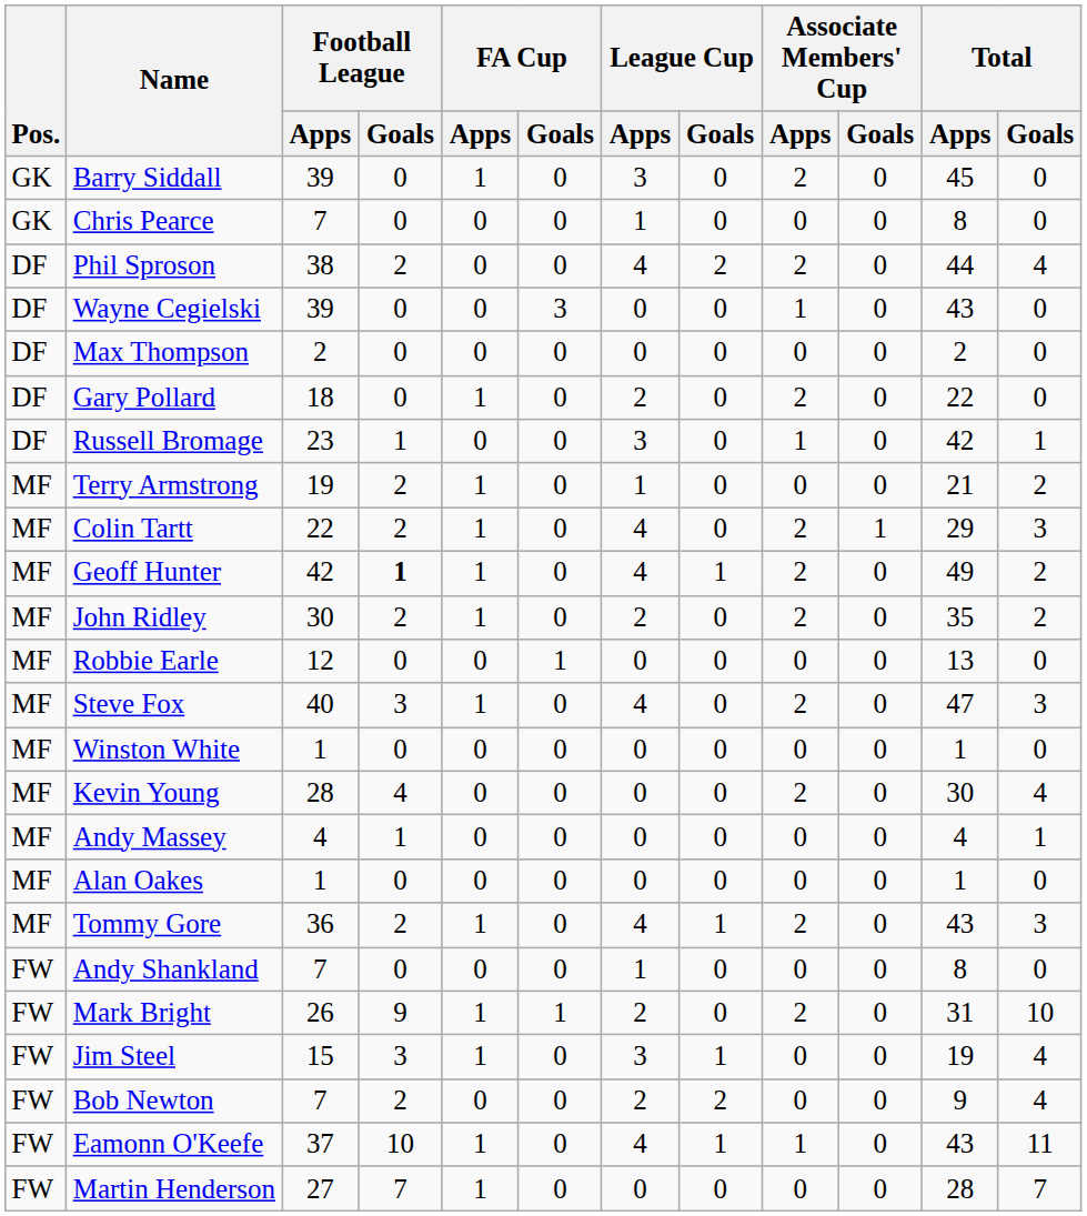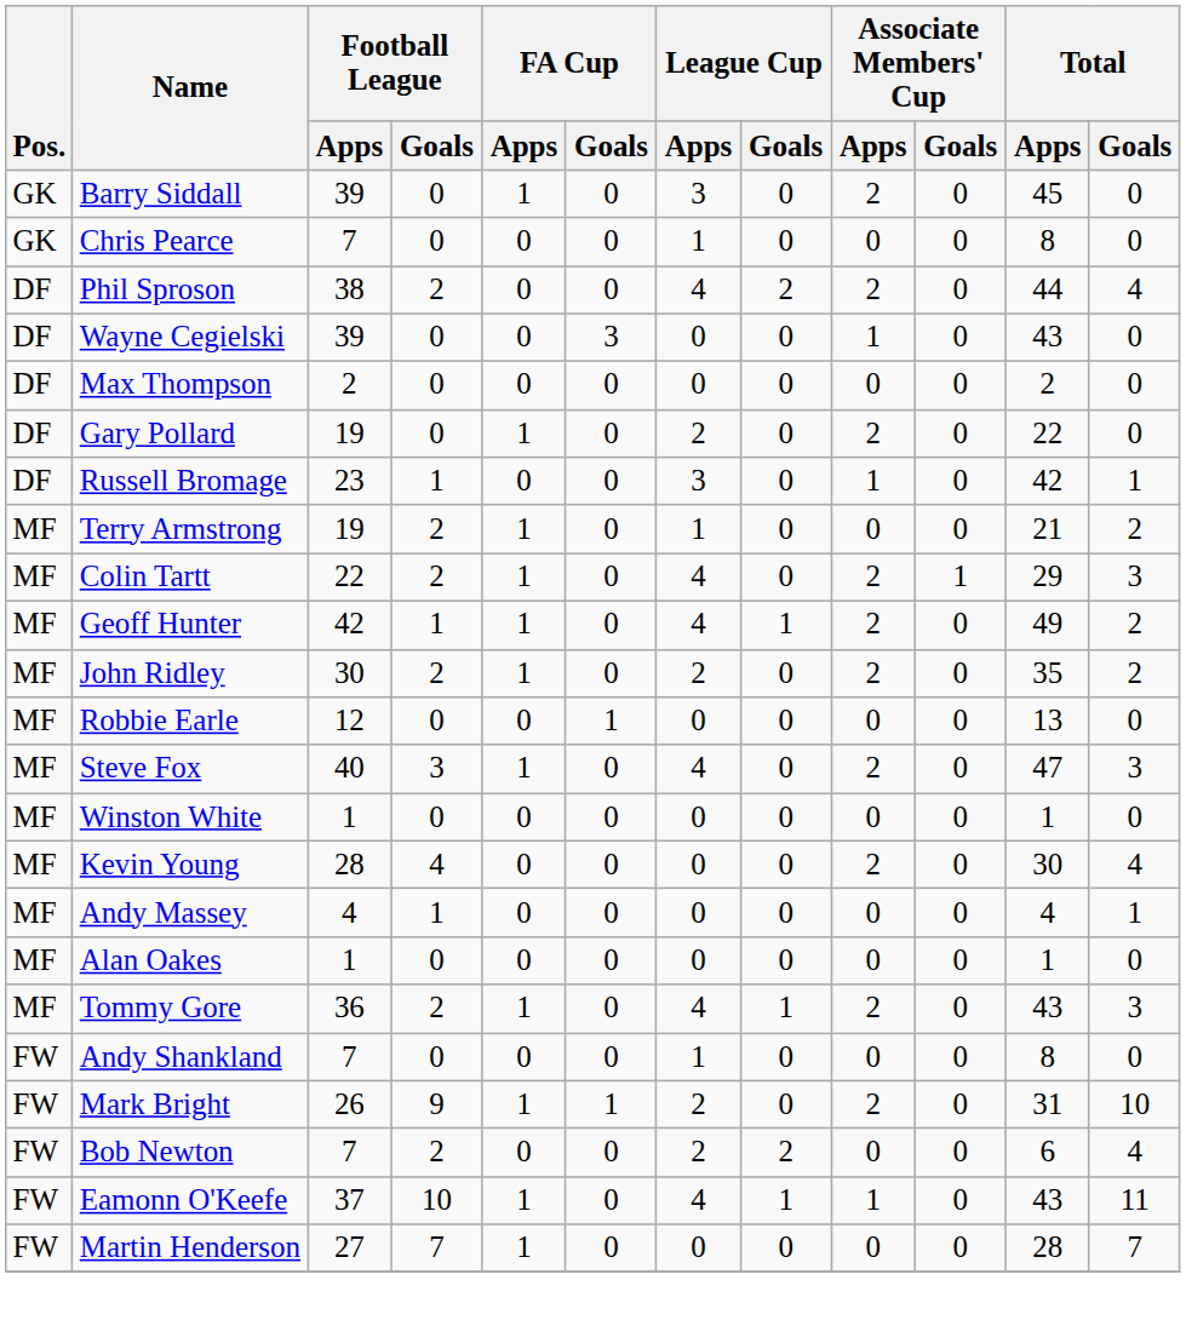 <table class="wikitable" style="text-align:center">
 <tr>
 <th rowspan="2" valign="bottom">Pos.</th>
 <th rowspan="2">Name</th>
 <th colspan="2" width="85">Football League</th>
 <th colspan="2" width="85">FA Cup</th>
 <th colspan="2" width="85">League Cup</th>
 <th colspan="2" width="85">Associate Members' Cup</th>
 <th colspan="2" width="85">Total</th>
 </tr>
 <tr>
 <th>Apps</th>
 <th>Goals</th>
 <th>Apps</th>
 <th>Goals</th>
 <th>Apps</th>
 <th>Goals</th>
 <th>Apps</th>
 <th>Goals</th>
 <th>Apps</th>
 <th>Goals</th>
 </tr>
 <tr>
 <td align="left">GK</td>
 <td align="left"> <a href='#'>Barry Siddall</a></td>
 <td>39</td>
 <td>0</td>
 <td>1</td>
 <td>0</td>
 <td>3</td>
 <td>0</td>
 <td>2</td>
 <td>0</td>
 <td>45</td>
 <td>0</td>
 </tr>
 <tr>
 <td align="left">GK</td>
 <td align="left"> <a href='#'>Chris Pearce</a></td>
 <td>7</td>
 <td>0</td>
 <td>0</td>
 <td>0</td>
 <td>1</td>
 <td>0</td>
 <td>0</td>
 <td>0</td>
 <td>8</td>
 <td>0</td>
 </tr>
 <tr>
 <td align="left">DF</td>
 <td align="left"> <a href='#'>Phil Sproson</a></td>
 <td>38</td>
 <td>2</td>
 <td>0</td>
 <td>0</td>
 <td>4</td>
 <td>2</td>
 <td>2</td>
 <td>0</td>
 <td>44</td>
 <td>4</td>
 </tr>
 <tr>
 <td align="left">DF</td>
 <td align="left"> <a href='#'>Wayne Cegielski</a></td>
 <td>39</td>
 <td>0</td>
 <td>0</td>
 <td>3</td>
 <td>0</td>
 <td>0</td>
 <td>1</td>
 <td>0</td>
 <td>43</td>
 <td>0</td>
 </tr>
 <tr>
 <td align="left">DF</td>
 <td align="left"> <a href='#'>Max Thompson</a></td>
 <td>2</td>
 <td>0</td>
 <td>0</td>
 <td>0</td>
 <td>0</td>
 <td>0</td>
 <td>0</td>
 <td>0</td>
 <td>2</td>
 <td>0</td>
 </tr>
 <tr>
 <td align="left">DF</td>
 <td align="left"> <a href='#'>Gary Pollard</a></td>
-<td>18</td>
+<td>19</td>
 <td>0</td>
 <td>1</td>
 <td>0</td>
 <td>2</td>
 <td>0</td>
 <td>2</td>
 <td>0</td>
 <td>22</td>
 <td>0</td>
 </tr>
 <tr>
 <td align="left">DF</td>
 <td align="left"> <a href='#'>Russell Bromage</a></td>
 <td>23</td>
 <td>1</td>
 <td>0</td>
 <td>0</td>
 <td>3</td>
 <td>0</td>
 <td>1</td>
 <td>0</td>
 <td>42</td>
 <td>1</td>
 </tr>
 <tr>
 <td align="left">MF</td>
 <td align="left"> <a href='#'>Terry Armstrong</a></td>
 <td>19</td>
 <td>2</td>
 <td>1</td>
 <td>0</td>
 <td>1</td>
 <td>0</td>
 <td>0</td>
 <td>0</td>
 <td>21</td>
 <td>2</td>
 </tr>
 <tr>
 <td align="left">MF</td>
 <td align="left"> <a href='#'>Colin Tartt</a></td>
 <td>22</td>
 <td>2</td>
 <td>1</td>
 <td>0</td>
 <td>4</td>
 <td>0</td>
 <td>2</td>
 <td>1</td>
 <td>29</td>
 <td>3</td>
 </tr>
 <tr>
 <td align="left">MF</td>
 <td align="left"> <a href='#'>Geoff Hunter</a></td>
 <td>42</td>
-<td><strong>1</strong></td>
+<td>1</td>
 <td>1</td>
 <td>0</td>
 <td>4</td>
 <td>1</td>
 <td>2</td>
 <td>0</td>
 <td>49</td>
 <td>2</td>
 </tr>
 <tr>
 <td align="left">MF</td>
 <td align="left"> <a href='#'>John Ridley</a></td>
 <td>30</td>
 <td>2</td>
 <td>1</td>
 <td>0</td>
 <td>2</td>
 <td>0</td>
 <td>2</td>
 <td>0</td>
 <td>35</td>
 <td>2</td>
 </tr>
 <tr>
 <td align="left">MF</td>
 <td align="left"> <a href='#'>Robbie Earle</a></td>
 <td>12</td>
 <td>0</td>
 <td>0</td>
 <td>1</td>
 <td>0</td>
 <td>0</td>
 <td>0</td>
 <td>0</td>
 <td>13</td>
 <td>0</td>
 </tr>
 <tr>
 <td align="left">MF</td>
 <td align="left"> <a href='#'>Steve Fox</a></td>
 <td>40</td>
 <td>3</td>
 <td>1</td>
 <td>0</td>
 <td>4</td>
 <td>0</td>
 <td>2</td>
 <td>0</td>
 <td>47</td>
 <td>3</td>
 </tr>
 <tr>
 <td align="left">MF</td>
 <td align="left"> <a href='#'>Winston White</a></td>
 <td>1</td>
 <td>0</td>
 <td>0</td>
 <td>0</td>
 <td>0</td>
 <td>0</td>
 <td>0</td>
 <td>0</td>
 <td>1</td>
 <td>0</td>
 </tr>
 <tr>
 <td align="left">MF</td>
 <td align="left"> <a href='#'>Kevin Young</a></td>
 <td>28</td>
 <td>4</td>
 <td>0</td>
 <td>0</td>
 <td>0</td>
 <td>0</td>
 <td>2</td>
 <td>0</td>
 <td>30</td>
 <td>4</td>
 </tr>
 <tr>
 <td align="left">MF</td>
 <td align="left"> <a href='#'>Andy Massey</a></td>
 <td>4</td>
 <td>1</td>
 <td>0</td>
 <td>0</td>
 <td>0</td>
 <td>0</td>
 <td>0</td>
 <td>0</td>
 <td>4</td>
 <td>1</td>
 </tr>
 <tr>
 <td align="left">MF</td>
 <td align="left"> <a href='#'>Alan Oakes</a></td>
 <td>1</td>
 <td>0</td>
 <td>0</td>
 <td>0</td>
 <td>0</td>
 <td>0</td>
 <td>0</td>
 <td>0</td>
 <td>1</td>
 <td>0</td>
 </tr>
 <tr>
 <td align="left">MF</td>
 <td align="left"> <a href='#'>Tommy Gore</a></td>
 <td>36</td>
 <td>2</td>
 <td>1</td>
 <td>0</td>
 <td>4</td>
 <td>1</td>
 <td>2</td>
 <td>0</td>
 <td>43</td>
 <td>3</td>
 </tr>
 <tr>
 <td align="left">FW</td>
 <td align="left"> <a href='#'>Andy Shankland</a></td>
 <td>7</td>
 <td>0</td>
 <td>0</td>
 <td>0</td>
 <td>1</td>
 <td>0</td>
 <td>0</td>
 <td>0</td>
 <td>8</td>
 <td>0</td>
 </tr>
 <tr>
 <td align="left">FW</td>
 <td align="left"> <a href='#'>Mark Bright</a></td>
 <td>26</td>
 <td>9</td>
 <td>1</td>
 <td>1</td>
 <td>2</td>
 <td>0</td>
 <td>2</td>
 <td>0</td>
 <td>31</td>
 <td>10</td>
 </tr>
 <tr>
 <td align="left">FW</td>
-<td align="left"> <a href='#'>Jim Steel</a></td>
-<td>15</td>
-<td>3</td>
-<td>1</td>
-<td>0</td>
-<td>3</td>
-<td>1</td>
-<td>0</td>
-<td>0</td>
-<td>19</td>
-<td>4</td>
-</tr>
-<tr>
-<td align="left">FW</td>
 <td align="left"> <a href='#'>Bob Newton</a></td>
 <td>7</td>
 <td>2</td>
 <td>0</td>
 <td>0</td>
 <td>2</td>
 <td>2</td>
 <td>0</td>
 <td>0</td>
-<td>9</td>
+<td>6</td>
 <td>4</td>
 </tr>
 <tr>
 <td align="left">FW</td>
 <td align="left"> <a href='#'>Eamonn O'Keefe</a></td>
 <td>37</td>
 <td>10</td>
 <td>1</td>
 <td>0</td>
 <td>4</td>
 <td>1</td>
 <td>1</td>
 <td>0</td>
 <td>43</td>
 <td>11</td>
 </tr>
 <tr>
 <td align="left">FW</td>
 <td align="left"> <a href='#'>Martin Henderson</a></td>
 <td>27</td>
 <td>7</td>
 <td>1</td>
 <td>0</td>
 <td>0</td>
 <td>0</td>
 <td>0</td>
 <td>0</td>
 <td>28</td>
 <td>7</td>
 </tr>
 <tr>
 </tr>
 </table>
